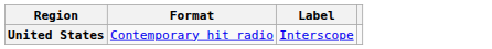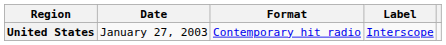 <table class="wikitable plainrowheaders">
 <tr>
 <th scope="col">Region</th>
+<th scope="col">Date</th>
 <th scope="col">Format</th>
 <th scope="col">Label</th>
 <th scope="col"></th>
 </tr>
 <tr>
 <th scope="row">United States</th>
+<td>January 27, 2003</td>
 <td><a href='#'>Contemporary hit radio</a></td>
 <td><a href='#'>Interscope</a></td>
 <td></td>
 </tr>
 </table>
